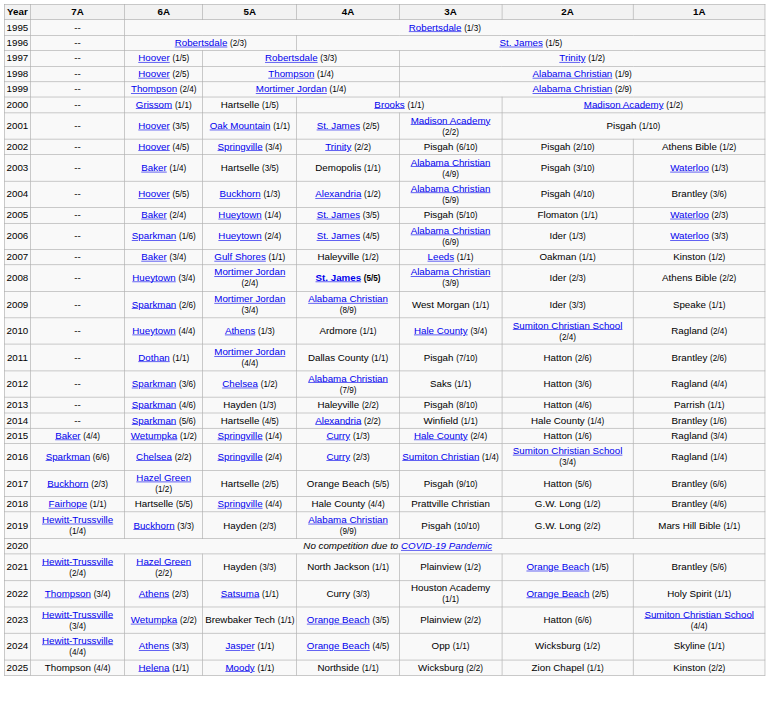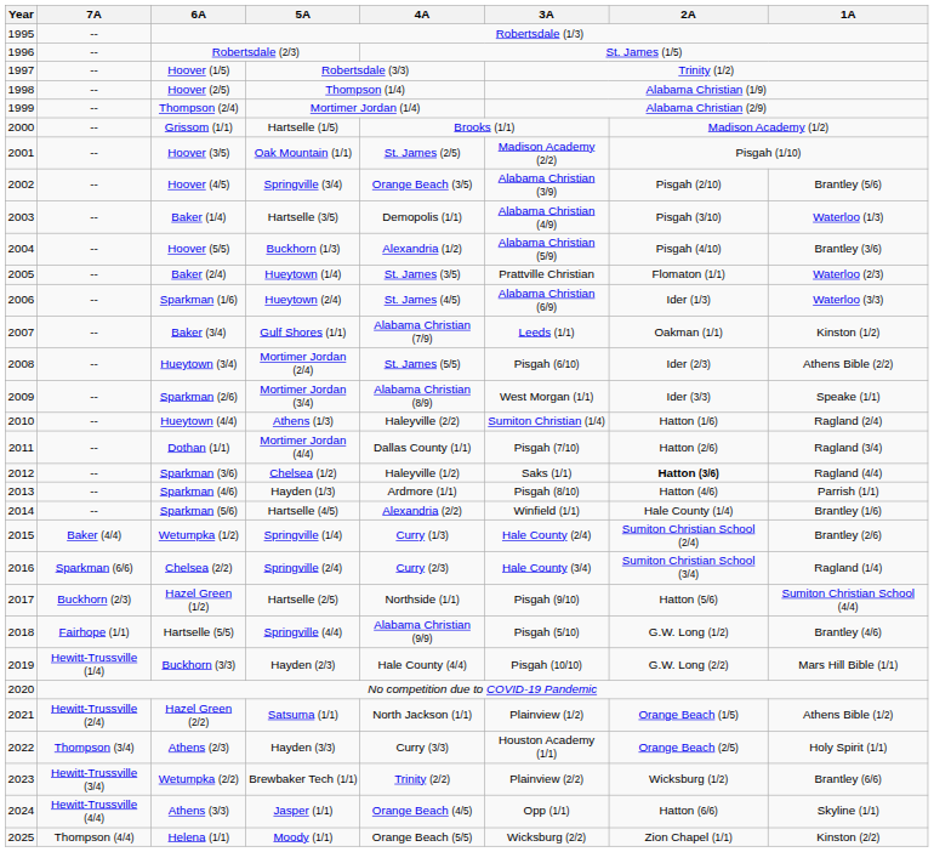 <table class="wikitable" style="text-align:center">
 <tr>
 <th>Year</th>
 <th>7A</th>
 <th>6A</th>
 <th>5A</th>
 <th>4A</th>
 <th>3A</th>
 <th>2A</th>
 <th>1A</th>
 </tr>
 <tr>
 <td>1995</td>
 <td>--</td>
 <td colspan="6"><a href='#'>Robertsdale</a> <small>(1/3)</small></td>
 </tr>
 <tr>
 <td>1996</td>
 <td>--</td>
 <td colspan="2"><a href='#'>Robertsdale</a> <small>(2/3)</small></td>
 <td colspan="4"><a href='#'>St. James</a> <small>(1/5)</small></td>
 </tr>
 <tr>
 <td>1997</td>
 <td>--</td>
 <td><a href='#'>Hoover</a> <small>(1/5)</small></td>
 <td colspan="2"><a href='#'>Robertsdale</a> <small>(3/3)</small></td>
 <td colspan="3"><a href='#'>Trinity</a> <small>(1/2)</small></td>
 </tr>
 <tr>
 <td>1998</td>
 <td>--</td>
 <td><a href='#'>Hoover</a> <small>(2/5)</small></td>
 <td colspan="2"><a href='#'>Thompson</a> <small>(1/4)</small></td>
 <td colspan="3"><a href='#'>Alabama Christian</a> <small>(1/9)</small></td>
 </tr>
 <tr>
 <td>1999</td>
 <td>--</td>
 <td><a href='#'>Thompson</a> <small>(2/4)</small></td>
 <td colspan="2"><a href='#'>Mortimer Jordan</a> <small>(1/4)</small></td>
 <td colspan="3"><a href='#'>Alabama Christian</a> <small>(2/9)</small></td>
 </tr>
 <tr>
 <td>2000</td>
 <td>--</td>
 <td><a href='#'>Grissom</a> <small>(1/1)</small></td>
 <td>Hartselle <small>(1/5)</small></td>
 <td colspan="2"><a href='#'>Brooks</a> <small>(1/1)</small></td>
 <td colspan="2"><a href='#'>Madison Academy</a> <small>(1/2)</small></td>
 </tr>
 <tr>
 <td>2001</td>
 <td>--</td>
 <td><a href='#'>Hoover</a> <small>(3/5)</small></td>
 <td><a href='#'>Oak Mountain</a> <small>(1/1)</small></td>
 <td><a href='#'>St. James</a> <small>(2/5)</small></td>
 <td><a href='#'>Madison Academy</a> <small>(2/2)</small></td>
 <td colspan="2">Pisgah <small>(1/10)</small></td>
 </tr>
 <tr>
 <td>2002</td>
 <td>--</td>
 <td><a href='#'>Hoover</a> <small>(4/5)</small></td>
 <td><a href='#'>Springville</a> <small>(3/4)</small></td>
-<td><a href='#'>Trinity</a> <small>(2/2)</small></td>
-<td>Pisgah <small>(6/10)</small></td>
+<td><a href='#'>Orange Beach</a> <small>(3/5)</small></td>
+<td><a href='#'>Alabama Christian</a> <small>(3/9)</small></td>
 <td>Pisgah <small>(2/10)</small></td>
-<td>Athens Bible <small>(1/2)</small></td>
+<td>Brantley <small>(5/6)</small></td>
 </tr>
 <tr>
 <td>2003</td>
 <td>--</td>
 <td><a href='#'>Baker</a> <small>(1/4)</small></td>
 <td>Hartselle <small>(3/5)</small></td>
 <td>Demopolis <small>(1/1)</small></td>
 <td><a href='#'>Alabama Christian</a> <small>(4/9)</small></td>
 <td>Pisgah <small>(3/10)</small></td>
 <td><a href='#'>Waterloo</a> <small>(1/3)</small></td>
 </tr>
 <tr>
 <td>2004</td>
 <td>--</td>
 <td><a href='#'>Hoover</a> <small>(5/5)</small></td>
 <td><a href='#'>Buckhorn</a> <small>(1/3)</small></td>
 <td><a href='#'>Alexandria</a> <small>(1/2)</small></td>
 <td><a href='#'>Alabama Christian</a> <small>(5/9)</small></td>
 <td>Pisgah <small>(4/10)</small></td>
 <td>Brantley <small>(3/6)</small></td>
 </tr>
 <tr>
 <td>2005</td>
 <td>--</td>
 <td><a href='#'>Baker</a> <small>(2/4)</small></td>
 <td><a href='#'>Hueytown</a> <small>(1/4)</small></td>
 <td><a href='#'>St. James</a> <small>(3/5)</small></td>
-<td>Pisgah <small>(5/10)</small></td>
+<td>Prattville Christian</td>
 <td>Flomaton <small>(1/1)</small></td>
 <td><a href='#'>Waterloo</a> <small>(2/3)</small></td>
 </tr>
 <tr>
 <td>2006</td>
 <td>--</td>
 <td><a href='#'>Sparkman</a> <small>(1/6)</small></td>
 <td><a href='#'>Hueytown</a> <small>(2/4)</small></td>
 <td><a href='#'>St. James</a> <small>(4/5)</small></td>
 <td><a href='#'>Alabama Christian</a> <small>(6/9)</small></td>
 <td>Ider <small>(1/3)</small></td>
 <td><a href='#'>Waterloo</a> <small>(3/3)</small></td>
 </tr>
 <tr>
 <td>2007</td>
 <td>--</td>
 <td><a href='#'>Baker</a> <small>(3/4)</small></td>
 <td><a href='#'>Gulf Shores</a> <small>(1/1)</small></td>
-<td>Haleyville <small>(1/2)</small></td>
+<td><a href='#'>Alabama Christian</a> <small>(7/9)</small></td>
 <td><a href='#'>Leeds</a> <small>(1/1)</small></td>
 <td>Oakman <small>(1/1)</small></td>
 <td>Kinston <small>(1/2)</small></td>
 </tr>
 <tr>
 <td>2008</td>
 <td>--</td>
 <td><a href='#'>Hueytown</a> <small>(3/4)</small></td>
 <td><a href='#'>Mortimer Jordan</a> <small>(2/4)</small></td>
-<td><strong><a href='#'>St. James</a> <small>(5/5)</small></strong></td>
-<td><a href='#'>Alabama Christian</a> <small>(3/9)</small></td>
+<td><a href='#'>St. James</a> <small>(5/5)</small></td>
+<td>Pisgah <small>(6/10)</small></td>
 <td>Ider <small>(2/3)</small></td>
 <td>Athens Bible <small>(2/2)</small></td>
 </tr>
 <tr>
 <td>2009</td>
 <td>--</td>
 <td><a href='#'>Sparkman</a> <small>(2/6)</small></td>
 <td><a href='#'>Mortimer Jordan</a> <small>(3/4)</small></td>
 <td><a href='#'>Alabama Christian</a> <small>(8/9)</small></td>
 <td>West Morgan <small>(1/1)</small></td>
 <td>Ider <small>(3/3)</small></td>
 <td>Speake <small>(1/1)</small></td>
 </tr>
 <tr>
 <td>2010</td>
 <td>--</td>
 <td><a href='#'>Hueytown</a> <small>(4/4)</small></td>
 <td><a href='#'>Athens</a> <small>(1/3)</small></td>
-<td>Ardmore <small>(1/1)</small></td>
-<td><a href='#'>Hale County</a> <small>(3/4)</small></td>
-<td><a href='#'>Sumiton Christian School</a> <small>(2/4)</small></td>
+<td>Haleyville <small>(2/2)</small></td>
+<td><a href='#'>Sumiton Christian</a> <small>(1/4)</small></td>
+<td>Hatton <small>(1/6)</small></td>
 <td>Ragland <small>(2/4)</small></td>
 </tr>
 <tr>
 <td>2011</td>
 <td>--</td>
 <td><a href='#'>Dothan</a> <small>(1/1)</small></td>
 <td><a href='#'>Mortimer Jordan</a> <small>(4/4)</small></td>
 <td>Dallas County <small>(1/1)</small></td>
 <td>Pisgah <small>(7/10)</small></td>
 <td>Hatton <small>(2/6)</small></td>
-<td>Brantley <small>(2/6)</small></td>
+<td>Ragland <small>(3/4)</small></td>
 </tr>
 <tr>
 <td>2012</td>
 <td>--</td>
 <td><a href='#'>Sparkman</a> <small>(3/6)</small></td>
 <td><a href='#'>Chelsea</a> <small>(1/2)</small></td>
-<td><a href='#'>Alabama Christian</a> <small>(7/9)</small></td>
+<td>Haleyville <small>(1/2)</small></td>
 <td>Saks <small>(1/1)</small></td>
-<td>Hatton <small>(3/6)</small></td>
+<td><strong>Hatton <small>(3/6)</small></strong></td>
 <td>Ragland <small>(4/4)</small></td>
 </tr>
 <tr>
 <td>2013</td>
 <td>--</td>
 <td><a href='#'>Sparkman</a> <small>(4/6)</small></td>
 <td>Hayden <small>(1/3)</small></td>
-<td>Haleyville <small>(2/2)</small></td>
+<td>Ardmore <small>(1/1)</small></td>
 <td>Pisgah <small>(8/10)</small></td>
 <td>Hatton <small>(4/6)</small></td>
 <td>Parrish <small>(1/1)</small></td>
 </tr>
 <tr>
 <td>2014</td>
 <td>--</td>
 <td><a href='#'>Sparkman</a> <small>(5/6)</small></td>
 <td>Hartselle <small>(4/5)</small></td>
 <td><a href='#'>Alexandria</a> <small>(2/2)</small></td>
 <td>Winfield <small>(1/1)</small></td>
 <td>Hale County <small>(1/4)</small></td>
 <td>Brantley <small>(1/6)</small></td>
 </tr>
 <tr>
 <td>2015</td>
 <td><a href='#'>Baker</a> <small>(4/4)</small></td>
 <td><a href='#'>Wetumpka</a> <small>(1/2)</small></td>
 <td><a href='#'>Springville</a> <small>(1/4)</small></td>
 <td><a href='#'>Curry</a> <small>(1/3)</small></td>
 <td><a href='#'>Hale County</a> <small>(2/4)</small></td>
-<td>Hatton <small>(1/6)</small></td>
-<td>Ragland <small>(3/4)</small></td>
+<td><a href='#'>Sumiton Christian School</a> <small>(2/4)</small></td>
+<td>Brantley <small>(2/6)</small></td>
 </tr>
 <tr>
 <td>2016</td>
 <td><a href='#'>Sparkman</a> <small>(6/6)</small></td>
 <td><a href='#'>Chelsea</a> <small>(2/2)</small></td>
 <td><a href='#'>Springville</a> <small>(2/4)</small></td>
 <td><a href='#'>Curry</a> <small>(2/3)</small></td>
-<td><a href='#'>Sumiton Christian</a> <small>(1/4)</small></td>
+<td><a href='#'>Hale County</a> <small>(3/4)</small></td>
 <td><a href='#'>Sumiton Christian School</a> <small>(3/4)</small></td>
 <td>Ragland <small>(1/4)</small></td>
 </tr>
 <tr>
 <td>2017</td>
 <td><a href='#'>Buckhorn</a> <small>(2/3)</small></td>
 <td><a href='#'>Hazel Green</a> <small>(1/2)</small></td>
 <td>Hartselle <small>(2/5)</small></td>
-<td>Orange Beach <small>(5/5)</small></td>
+<td>Northside <small>(1/1)</small></td>
 <td>Pisgah <small>(9/10)</small></td>
 <td>Hatton <small>(5/6)</small></td>
-<td>Brantley <small>(6/6)</small></td>
+<td><a href='#'>Sumiton Christian School</a> <small>(4/4)</small></td>
 </tr>
 <tr>
 <td>2018</td>
 <td><a href='#'>Fairhope</a> <small>(1/1)</small></td>
 <td>Hartselle <small>(5/5)</small></td>
 <td><a href='#'>Springville</a> <small>(4/4)</small></td>
-<td>Hale County <small>(4/4)</small></td>
-<td>Prattville Christian</td>
+<td><a href='#'>Alabama Christian</a> <small>(9/9)</small></td>
+<td>Pisgah <small>(5/10)</small></td>
 <td>G.W. Long <small>(1/2)</small></td>
 <td>Brantley <small>(4/6)</small></td>
 </tr>
 <tr>
 <td>2019</td>
 <td><a href='#'>Hewitt-Trussville</a> <small>(1/4)</small></td>
 <td><a href='#'>Buckhorn</a> <small>(3/3)</small></td>
 <td>Hayden <small>(2/3)</small></td>
-<td><a href='#'>Alabama Christian</a> <small>(9/9)</small></td>
+<td>Hale County <small>(4/4)</small></td>
 <td>Pisgah <small>(10/10)</small></td>
 <td>G.W. Long <small>(2/2)</small></td>
 <td>Mars Hill Bible <small>(1/1)</small></td>
 </tr>
 <tr>
 <td>2020</td>
 <td colspan="7"><em>No competition due to <a href='#'>COVID-19 Pandemic</a></em></td>
 </tr>
 <tr>
 <td>2021</td>
 <td><a href='#'>Hewitt-Trussville</a> <small>(2/4)</small></td>
 <td><a href='#'>Hazel Green</a> <small>(2/2)</small></td>
-<td>Hayden <small>(3/3)</small></td>
+<td><a href='#'>Satsuma</a> <small>(1/1)</small></td>
 <td>North Jackson <small>(1/1)</small></td>
 <td>Plainview <small>(1/2)</small></td>
 <td><a href='#'>Orange Beach</a> <small>(1/5)</small></td>
-<td>Brantley <small>(5/6)</small></td>
+<td>Athens Bible <small>(1/2)</small></td>
 </tr>
 <tr>
 <td>2022</td>
 <td><a href='#'>Thompson</a> <small>(3/4)</small></td>
 <td><a href='#'>Athens</a> <small>(2/3)</small></td>
-<td><a href='#'>Satsuma</a> <small>(1/1)</small></td>
+<td>Hayden <small>(3/3)</small></td>
 <td>Curry <small>(3/3)</small></td>
 <td>Houston Academy <small>(1/1)</small></td>
 <td><a href='#'>Orange Beach</a> <small>(2/5)</small></td>
 <td>Holy Spirit <small>(1/1)</small></td>
 </tr>
 <tr>
 <td>2023</td>
 <td><a href='#'>Hewitt-Trussville</a> <small>(3/4)</small></td>
 <td><a href='#'>Wetumpka</a> <small>(2/2)</small></td>
 <td>Brewbaker Tech <small>(1/1)</small></td>
-<td><a href='#'>Orange Beach</a> <small>(3/5)</small></td>
+<td><a href='#'>Trinity</a> <small>(2/2)</small></td>
 <td>Plainview <small>(2/2)</small></td>
-<td>Hatton <small>(6/6)</small></td>
-<td><a href='#'>Sumiton Christian School</a> <small>(4/4)</small></td>
+<td>Wicksburg <small>(1/2)</small></td>
+<td>Brantley <small>(6/6)</small></td>
 </tr>
 <tr>
 <td>2024</td>
 <td><a href='#'>Hewitt-Trussville</a> <small>(4/4)</small></td>
 <td><a href='#'>Athens</a> <small>(3/3)</small></td>
 <td><a href='#'>Jasper</a> <small>(1/1)</small></td>
 <td><a href='#'>Orange Beach</a> <small>(4/5)</small></td>
 <td>Opp <small>(1/1)</small></td>
-<td>Wicksburg <small>(1/2)</small></td>
+<td>Hatton <small>(6/6)</small></td>
 <td>Skyline <small>(1/1)</small></td>
 </tr>
 <tr>
 <td>2025</td>
 <td>Thompson <small>(4/4)</small></td>
 <td><a href='#'>Helena</a> <small>(1/1)</small></td>
 <td><a href='#'>Moody</a> <small>(1/1)</small></td>
-<td>Northside <small>(1/1)</small></td>
+<td>Orange Beach <small>(5/5)</small></td>
 <td>Wicksburg <small>(2/2)</small></td>
 <td>Zion Chapel <small>(1/1)</small></td>
 <td>Kinston <small>(2/2)</small></td>
 </tr>
 </table>
